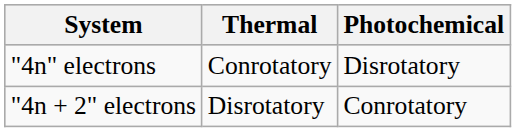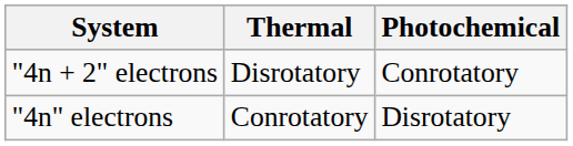 <table class="wikitable" border="1">
 <tr>
 <th>System</th>
 <th>Thermal</th>
 <th>Photochemical</th>
 </tr>
 <tr>
+<td>"4n + 2" electrons</td>
+<td>Disrotatory</td>
+<td>Conrotatory</td>
+</tr>
+<tr>
 <td>"4n" electrons</td>
 <td>Conrotatory</td>
 <td>Disrotatory</td>
 </tr>
-<tr>
-<td>"4n + 2" electrons</td>
-<td>Disrotatory</td>
-<td>Conrotatory</td>
-</tr>
 </table>
